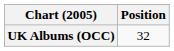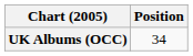 <table class="wikitable plainrowheaders">
 <tr>
 <th scope="col">Chart (2005)</th>
 <th scope="col">Position</th>
 </tr>
 <tr>
 <th scope="row">UK Albums (OCC)</th>
-<td style="text-align:center;">32</td>
+<td style="text-align:center;">34</td>
 </tr>
 </table>
